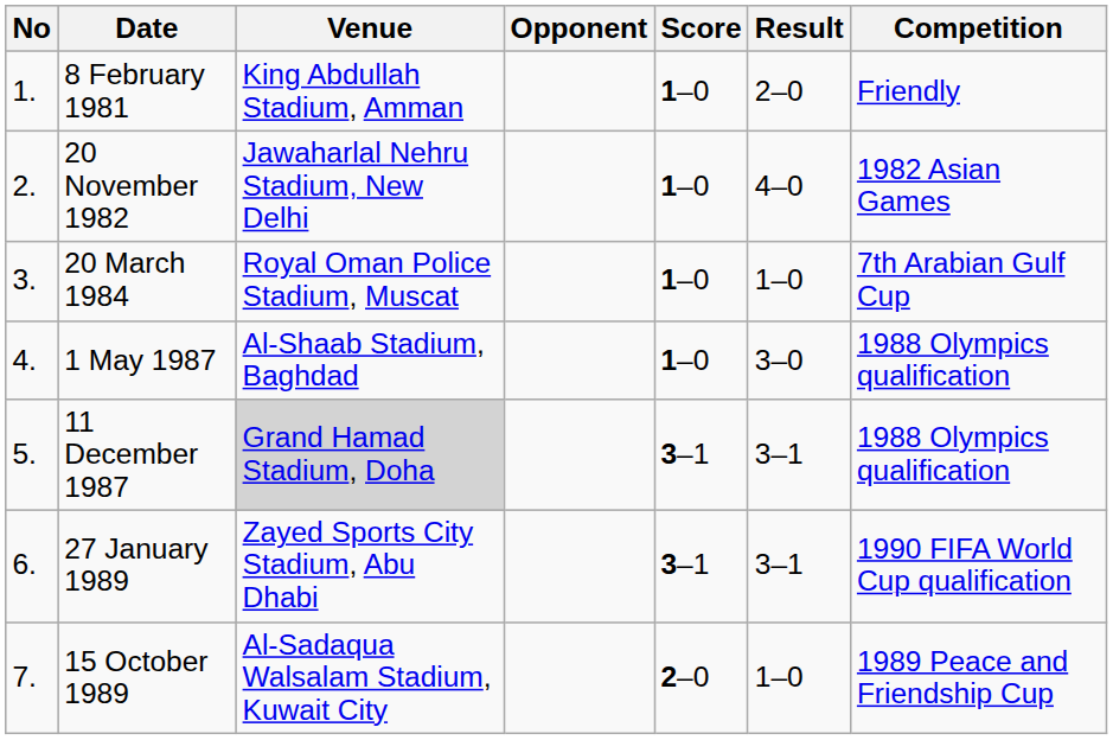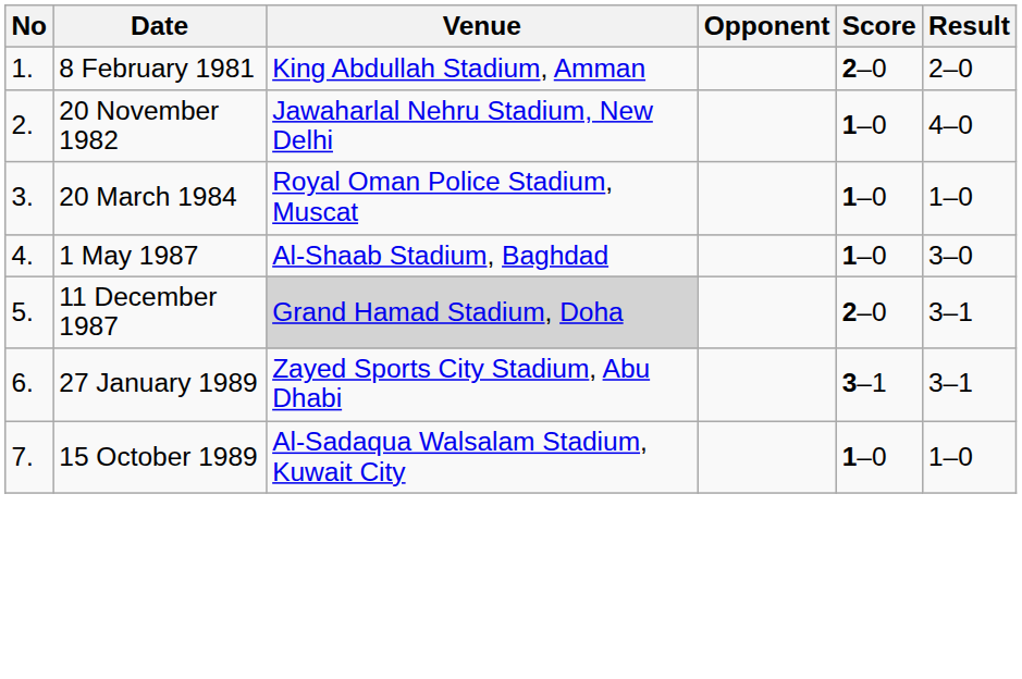 <table class="wikitable" style="font-size:100%;">
 <tr>
 <th>No</th>
 <th>Date</th>
 <th>Venue</th>
 <th>Opponent</th>
 <th>Score</th>
 <th>Result</th>
-<th>Competition</th>
 </tr>
 <tr>
 <td>1.</td>
 <td>8 February 1981</td>
 <td><a href='#'>King Abdullah Stadium</a>, <a href='#'>Amman</a></td>
 <td></td>
-<td><strong>1</strong>–0</td>
+<td><strong>2</strong>–0</td>
 <td>2–0</td>
-<td><a href='#'>Friendly</a></td>
 </tr>
 <tr>
 <td>2.</td>
 <td>20 November 1982</td>
 <td><a href='#'>Jawaharlal Nehru Stadium, New Delhi</a></td>
 <td></td>
 <td><strong>1</strong>–0</td>
 <td>4–0</td>
-<td><a href='#'>1982 Asian Games</a></td>
 </tr>
 <tr>
 <td>3.</td>
 <td>20 March 1984</td>
 <td><a href='#'>Royal Oman Police Stadium</a>, <a href='#'>Muscat</a></td>
 <td></td>
 <td><strong>1</strong>–0</td>
 <td>1–0</td>
-<td><a href='#'>7th Arabian Gulf Cup</a></td>
 </tr>
 <tr>
 <td>4.</td>
 <td>1 May 1987</td>
 <td><a href='#'>Al-Shaab Stadium</a>, <a href='#'>Baghdad</a></td>
 <td></td>
 <td><strong>1</strong>–0</td>
 <td>3–0</td>
-<td><a href='#'>1988 Olympics qualification</a></td>
 </tr>
 <tr>
 <td>5.</td>
 <td>11 December 1987</td>
 <td style="background: lightgrey;"><a href='#'>Grand Hamad Stadium</a>, <a href='#'>Doha</a></td>
 <td></td>
-<td><strong>3</strong>–1</td>
+<td><strong>2</strong>–0</td>
 <td>3–1</td>
-<td><a href='#'>1988 Olympics qualification</a></td>
 </tr>
 <tr>
 <td>6.</td>
 <td>27 January 1989</td>
 <td><a href='#'>Zayed Sports City Stadium</a>, <a href='#'>Abu Dhabi</a></td>
 <td></td>
 <td><strong>3</strong>–1</td>
 <td>3–1</td>
-<td><a href='#'>1990 FIFA World Cup qualification</a></td>
 </tr>
 <tr>
 <td>7.</td>
 <td>15 October 1989</td>
 <td><a href='#'>Al-Sadaqua Walsalam Stadium</a>, <a href='#'>Kuwait City</a></td>
 <td></td>
-<td><strong>2</strong>–0</td>
+<td><strong>1</strong>–0</td>
 <td>1–0</td>
-<td><a href='#'>1989 Peace and Friendship Cup</a></td>
 </tr>
 </table>
